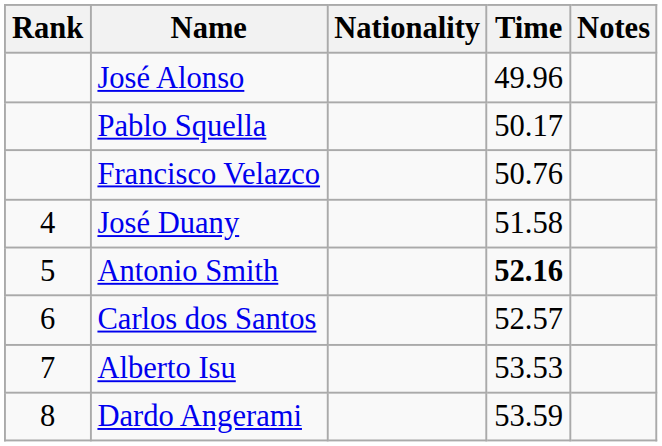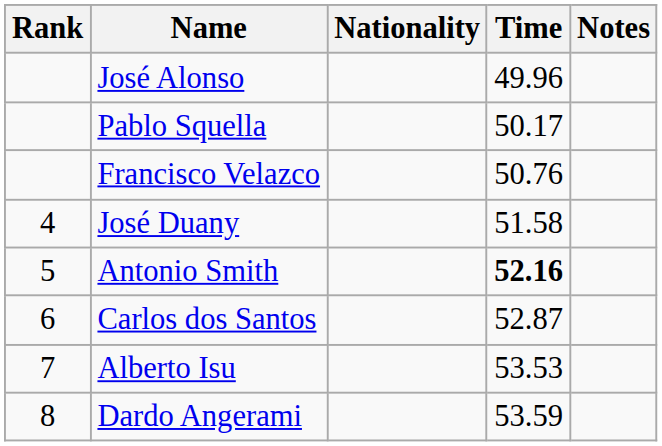 <table class="wikitable sortable" style="text-align:center">
 <tr>
 <th>Rank</th>
 <th>Name</th>
 <th>Nationality</th>
 <th>Time</th>
 <th>Notes</th>
 </tr>
 <tr>
 <td align=center></td>
 <td align=left><a href='#'>José Alonso</a></td>
 <td align=left></td>
 <td>49.96</td>
 <td></td>
 </tr>
 <tr>
 <td align=center></td>
 <td align=left><a href='#'>Pablo Squella</a></td>
 <td align=left></td>
 <td>50.17</td>
 <td></td>
 </tr>
 <tr>
 <td align=center></td>
 <td align=left><a href='#'>Francisco Velazco</a></td>
 <td align=left></td>
 <td>50.76</td>
 <td></td>
 </tr>
 <tr>
 <td align=center>4</td>
 <td align=left><a href='#'>José Duany</a></td>
 <td align=left></td>
 <td>51.58</td>
 <td></td>
 </tr>
 <tr>
 <td align=center>5</td>
 <td align=left><a href='#'>Antonio Smith</a></td>
 <td align=left></td>
 <td><strong>52.16</strong></td>
 <td></td>
 </tr>
 <tr>
 <td align=center>6</td>
 <td align=left><a href='#'>Carlos dos Santos</a></td>
 <td align=left></td>
-<td>52.57</td>
+<td>52.87</td>
 <td></td>
 </tr>
 <tr>
 <td align=center>7</td>
 <td align=left><a href='#'>Alberto Isu</a></td>
 <td align=left></td>
 <td>53.53</td>
 <td></td>
 </tr>
 <tr>
 <td align=center>8</td>
 <td align=left><a href='#'>Dardo Angerami</a></td>
 <td align=left></td>
 <td>53.59</td>
 <td></td>
 </tr>
 </table>
